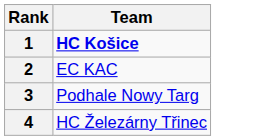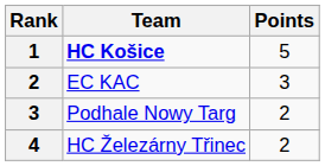 <table class="wikitable" style="text-align: center;">
 <tr>
 <th>Rank</th>
 <th>Team</th>
+<th>Points</th>
 </tr>
 <tr>
 <th>1</th>
 <td style="text-align: left;"> <strong><a href='#'>HC Košice</a></strong></td>
+<td>5</td>
 </tr>
 <tr>
 <th>2</th>
 <td style="text-align: left;"> <a href='#'>EC KAC</a></td>
+<td>3</td>
 </tr>
 <tr>
 <th>3</th>
 <td style="text-align: left;"> <a href='#'>Podhale Nowy Targ</a></td>
+<td>2</td>
 </tr>
 <tr>
 <th>4</th>
 <td style="text-align: left;"> <a href='#'>HC Železárny Třinec</a></td>
+<td>2</td>
 </tr>
 </table>
